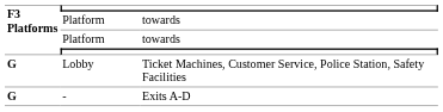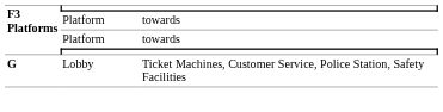 <table border=0 cellspacing=0 cellpadding=3>
 <tr>
 <td style="border-top:solid 1px gray;border-bottom:solid 1px gray;" rowspan=4 width=50 valign=top><strong>F3<br>Platforms</strong></td>
 <td style="border-top:solid 1px gray;border-bottom:solid 1px gray;border-right:solid 2px black;border-left:solid 2px black;border-bottom:solid 2px black;text-align:center;" colspan=2></td>
 </tr>
 <tr>
 <td style="border-bottom:solid 1px gray;" width=100>Platform </td>
 <td style="border-bottom:solid 1px gray;"width=390>  towards  </td>
 </tr>
 <tr>
 <td>Platform </td>
 <td>  towards   </td>
 </tr>
 <tr>
 <td style="border-bottom:solid 1px gray;border-top:solid 2px black;border-right:solid 2px black;border-left:solid 2px black;text-align:center;" colspan=2></td>
 </tr>
 <tr>
 <td style="border-bottom:solid 1px gray;" valign=top><strong>G</strong></td>
 <td style="border-bottom:solid 1px gray;" valign=top>Lobby</td>
 <td style="border-bottom:solid 1px gray;" width=390 valign=top>Ticket Machines, Customer Service, Police Station, Safety Facilities</td>
 </tr>
 <tr>
-<td style="border-bottom:solid 1px gray;" valign=top><strong>G</strong></td>
-<td style="border-bottom:solid 1px gray;" valign=top>-</td>
-<td style="border-bottom:solid 1px gray;" width=390 valign=top>Exits A-D</td>
-</tr>
-<tr>
 </tr>
 </table>
